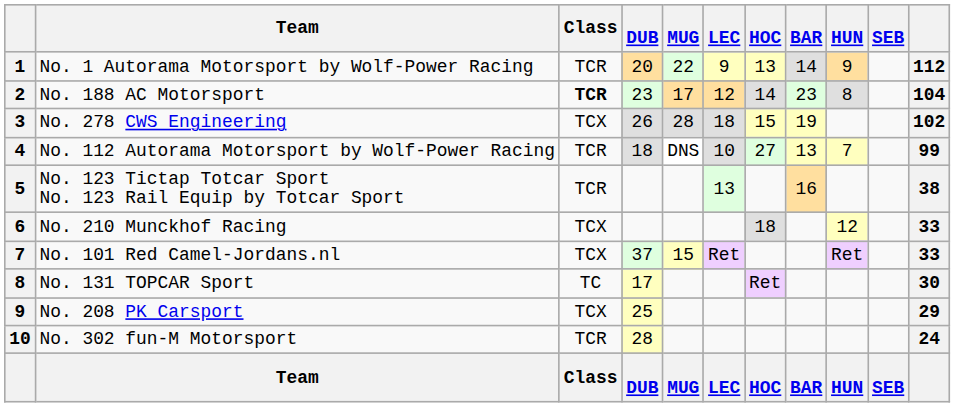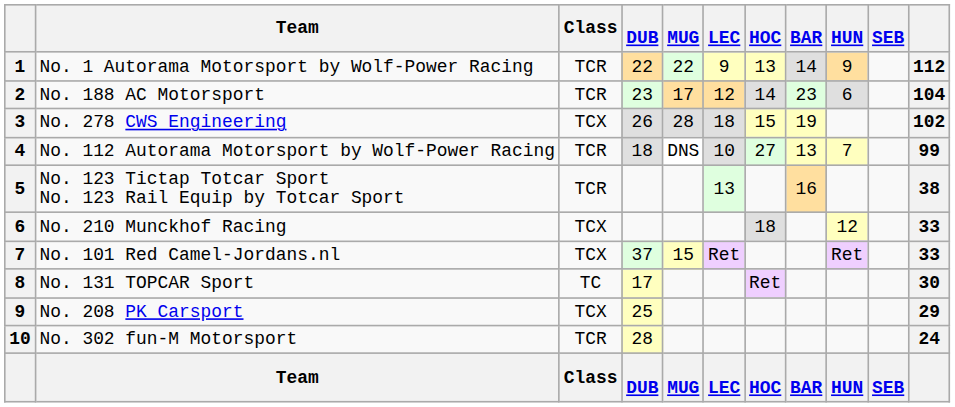 <table align=left| class="wikitable" style="font-size: 85%; text-align: center">
 <tr valign="top">
 <th valign=middle></th>
 <th valign=middle>Team</th>
 <th valign=middle>Class</th>
 <th><br><a href='#'>DUB</a></th>
 <th><br><a href='#'>MUG</a></th>
 <th><br><a href='#'>LEC</a></th>
 <th><br><a href='#'>HOC</a></th>
 <th><br><a href='#'>BAR</a></th>
 <th><br><a href='#'>HUN</a></th>
 <th><br><a href='#'>SEB</a></th>
 <th valign=middle>  </th>
 </tr>
 <tr>
 <th>1</th>
 <td align=left> No. 1 Autorama Motorsport by Wolf-Power Racing</td>
 <td>TCR</td>
-<td style="background:#FFDF9F;">20</td>
+<td style="background:#FFDF9F;">22</td>
 <td style="background:#DFFFDF;">22</td>
 <td style="background:#FFFFBF;">9</td>
 <td style="background:#FFFFBF;">13</td>
 <td style="background:#DFDFDF;">14</td>
 <td style="background:#FFDF9F;">9</td>
 <td></td>
 <th>112</th>
 </tr>
 <tr>
 <th>2</th>
 <td align=left> No. 188 AC Motorsport</td>
-<td><strong>TCR</strong></td>
+<td>TCR</td>
 <td style="background:#DFFFDF;">23</td>
 <td style="background:#FFDF9F;">17</td>
 <td style="background:#FFDF9F;">12</td>
 <td style="background:#DFDFDF;">14</td>
 <td style="background:#DFFFDF;">23</td>
-<td style="background:#DFDFDF;">8</td>
+<td style="background:#DFDFDF;">6</td>
 <td></td>
 <th>104</th>
 </tr>
 <tr>
 <th>3</th>
 <td align=left> No. 278 <a href='#'>CWS Engineering</a></td>
 <td>TCX</td>
 <td style="background:#DFDFDF;">26</td>
 <td style="background:#DFDFDF;">28</td>
 <td style="background:#DFDFDF;">18</td>
 <td style="background:#FFFFBF;">15</td>
 <td style="background:#FFFFBF;">19</td>
 <td></td>
 <td></td>
 <th>102</th>
 </tr>
 <tr>
 <th>4</th>
 <td align=left> No. 112 Autorama Motorsport by Wolf-Power Racing</td>
 <td>TCR</td>
 <td style="background:#DFDFDF;">18</td>
 <td style="background:#FFFFFF;">DNS</td>
 <td style="background:#DFDFDF;">10</td>
 <td style="background:#DFFFDF;">27</td>
 <td style="background:#FFFFBF;">13</td>
 <td style="background:#FFFFBF;">7</td>
 <td></td>
 <th>99</th>
 </tr>
 <tr>
 <th>5</th>
 <td align=left> No. 123 Tictap Totcar Sport<br> No. 123 Rail Equip by Totcar Sport</td>
 <td>TCR</td>
 <td></td>
 <td></td>
 <td style="background:#DFFFDF;">13</td>
 <td></td>
 <td style="background:#FFDF9F;">16</td>
 <td></td>
 <td></td>
 <th>38</th>
 </tr>
 <tr>
 <th>6</th>
 <td align=left> No. 210 Munckhof Racing</td>
 <td>TCX</td>
 <td></td>
 <td></td>
 <td></td>
 <td style="background:#DFDFDF;">18</td>
 <td></td>
 <td style="background:#FFFFBF;">12</td>
 <td></td>
 <th>33</th>
 </tr>
 <tr>
 <th>7</th>
 <td align=left> No. 101 Red Camel-Jordans.nl</td>
 <td>TCX</td>
 <td style="background:#DFFFDF;">37</td>
 <td style="background:#FFFFBF;">15</td>
 <td style="background:#EFCFFF;">Ret</td>
 <td></td>
 <td></td>
 <td style="background:#EFCFFF;">Ret</td>
 <td></td>
 <th>33</th>
 </tr>
 <tr>
 <th>8</th>
 <td align=left> No. 131 TOPCAR Sport</td>
 <td>TC</td>
 <td style="background:#FFFFBF;">17</td>
 <td></td>
 <td></td>
 <td style="background:#EFCFFF;">Ret</td>
 <td></td>
 <td></td>
 <td></td>
 <th>30</th>
 </tr>
 <tr>
 <th>9</th>
 <td align=left> No. 208 <a href='#'>PK Carsport</a></td>
 <td>TCX</td>
 <td style="background:#FFFFBF;">25</td>
 <td></td>
 <td></td>
 <td></td>
 <td></td>
 <td></td>
 <td></td>
 <th>29</th>
 </tr>
 <tr>
 <th>10</th>
 <td align=left> No. 302 fun-M Motorsport</td>
 <td>TCR</td>
 <td style="background:#FFFFBF;">28</td>
 <td></td>
 <td></td>
 <td></td>
 <td></td>
 <td></td>
 <td></td>
 <th>24</th>
 </tr>
 <tr>
 <th valign=middle></th>
 <th valign=middle>Team</th>
 <th valign=middle>Class</th>
 <th><br><a href='#'>DUB</a></th>
 <th><br><a href='#'>MUG</a></th>
 <th><br><a href='#'>LEC</a></th>
 <th><br><a href='#'>HOC</a></th>
 <th><br><a href='#'>BAR</a></th>
 <th><br><a href='#'>HUN</a></th>
 <th><br><a href='#'>SEB</a></th>
 <th valign=middle>  </th>
 </tr>
 </table>
